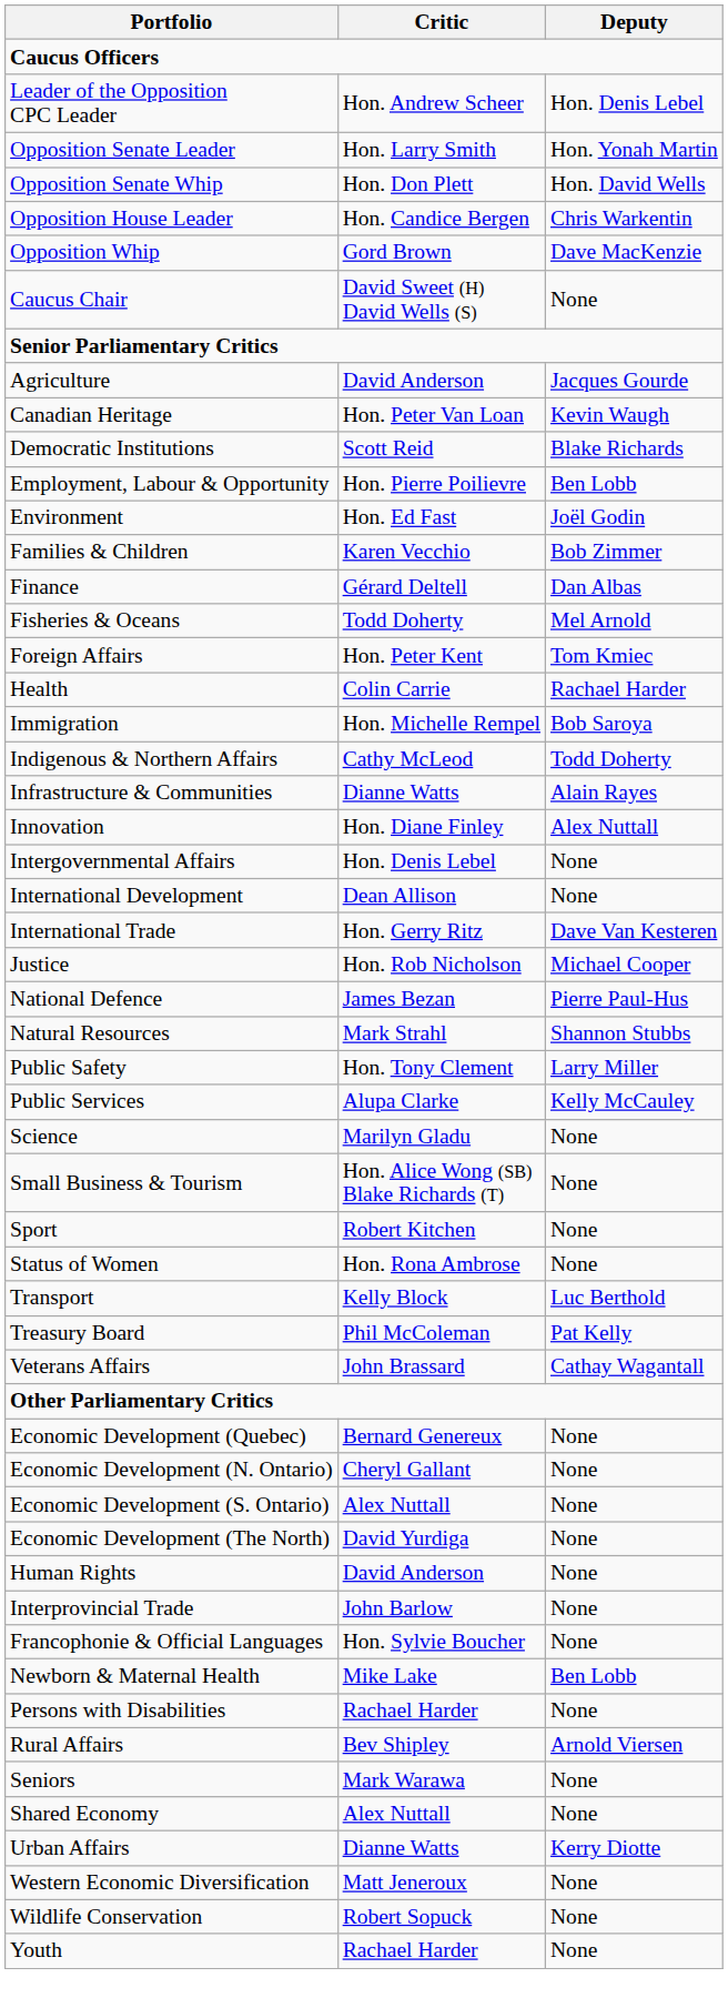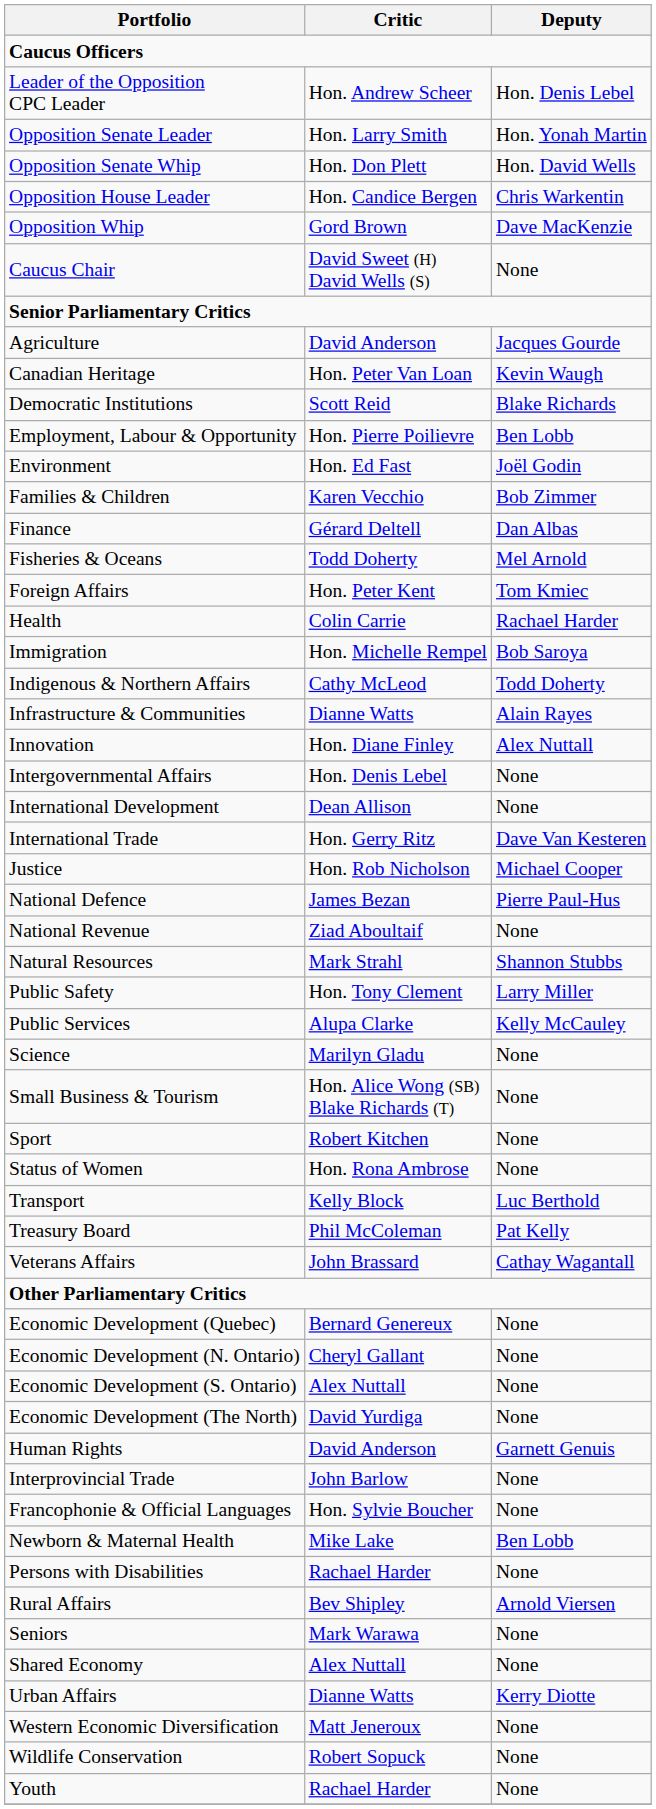 <table class="wikitable collapsible collapsed">
 <tr>
 <th>Portfolio</th>
 <th>Critic</th>
 <th>Deputy</th>
 </tr>
 <tr>
 <td colspan="3"><strong>Caucus Officers</strong></td>
 </tr>
 <tr>
 <td><a href='#'>Leader of the Opposition</a><br>CPC Leader</td>
 <td>Hon. <a href='#'>Andrew Scheer</a></td>
 <td>Hon. <a href='#'>Denis Lebel</a></td>
 </tr>
 <tr>
 <td><a href='#'>Opposition Senate Leader</a></td>
 <td>Hon. <a href='#'>Larry Smith</a></td>
 <td>Hon. <a href='#'>Yonah Martin</a></td>
 </tr>
 <tr>
 <td><a href='#'>Opposition Senate Whip</a></td>
 <td>Hon. <a href='#'>Don Plett</a></td>
 <td>Hon. <a href='#'>David Wells</a></td>
 </tr>
 <tr>
 <td><a href='#'>Opposition House Leader</a></td>
 <td>Hon. <a href='#'>Candice Bergen</a></td>
 <td><a href='#'>Chris Warkentin</a></td>
 </tr>
 <tr>
 <td><a href='#'>Opposition Whip</a></td>
 <td><a href='#'>Gord Brown</a></td>
 <td><a href='#'>Dave MacKenzie</a></td>
 </tr>
 <tr>
 <td><a href='#'>Caucus Chair</a></td>
 <td><a href='#'>David Sweet</a> <small>(H)</small><br><a href='#'>David Wells</a> <small>(S)</small></td>
 <td>None</td>
 </tr>
 <tr>
 <td colspan="3"><strong>Senior Parliamentary Critics</strong></td>
 </tr>
 <tr>
 <td>Agriculture</td>
 <td><a href='#'>David Anderson</a></td>
 <td><a href='#'>Jacques Gourde</a></td>
 </tr>
 <tr>
 <td>Canadian Heritage</td>
 <td>Hon. <a href='#'>Peter Van Loan</a></td>
 <td><a href='#'>Kevin Waugh</a></td>
 </tr>
 <tr>
 <td>Democratic Institutions</td>
 <td><a href='#'>Scott Reid</a></td>
 <td><a href='#'>Blake Richards</a></td>
 </tr>
 <tr>
 <td>Employment, Labour & Opportunity</td>
 <td>Hon. <a href='#'>Pierre Poilievre</a></td>
 <td><a href='#'>Ben Lobb</a></td>
 </tr>
 <tr>
 <td>Environment</td>
 <td>Hon. <a href='#'>Ed Fast</a></td>
 <td><a href='#'>Joël Godin</a></td>
 </tr>
 <tr>
 <td>Families & Children</td>
 <td><a href='#'>Karen Vecchio</a></td>
 <td><a href='#'>Bob Zimmer</a></td>
 </tr>
 <tr>
 <td>Finance</td>
 <td><a href='#'>Gérard Deltell</a></td>
 <td><a href='#'>Dan Albas</a></td>
 </tr>
 <tr>
 <td>Fisheries & Oceans</td>
 <td><a href='#'>Todd Doherty</a></td>
 <td><a href='#'>Mel Arnold</a></td>
 </tr>
 <tr>
 <td>Foreign Affairs</td>
 <td>Hon. <a href='#'>Peter Kent</a></td>
 <td><a href='#'>Tom Kmiec</a></td>
 </tr>
 <tr>
 <td>Health</td>
 <td><a href='#'>Colin Carrie</a></td>
 <td><a href='#'>Rachael Harder</a></td>
 </tr>
 <tr>
 <td>Immigration</td>
 <td>Hon. <a href='#'>Michelle Rempel</a></td>
 <td><a href='#'>Bob Saroya</a></td>
 </tr>
 <tr>
 <td>Indigenous & Northern Affairs</td>
 <td><a href='#'>Cathy McLeod</a></td>
 <td><a href='#'>Todd Doherty</a></td>
 </tr>
 <tr>
 <td>Infrastructure & Communities</td>
 <td><a href='#'>Dianne Watts</a></td>
 <td><a href='#'>Alain Rayes</a></td>
 </tr>
 <tr>
 <td>Innovation</td>
 <td>Hon. <a href='#'>Diane Finley</a></td>
 <td><a href='#'>Alex Nuttall</a></td>
 </tr>
 <tr>
 <td>Intergovernmental Affairs</td>
 <td>Hon. <a href='#'>Denis Lebel</a></td>
 <td>None</td>
 </tr>
 <tr>
 <td>International Development</td>
 <td><a href='#'>Dean Allison</a></td>
 <td>None</td>
 </tr>
 <tr>
 <td>International Trade</td>
 <td>Hon. <a href='#'>Gerry Ritz</a></td>
 <td><a href='#'>Dave Van Kesteren</a></td>
 </tr>
 <tr>
 <td>Justice</td>
 <td>Hon. <a href='#'>Rob Nicholson</a></td>
 <td><a href='#'>Michael Cooper</a></td>
 </tr>
 <tr>
 <td>National Defence</td>
 <td><a href='#'>James Bezan</a></td>
 <td><a href='#'>Pierre Paul-Hus</a></td>
 </tr>
 <tr>
+<td>National Revenue</td>
+<td><a href='#'>Ziad Aboultaif</a></td>
+<td>None</td>
+</tr>
+<tr>
 <td>Natural Resources</td>
 <td><a href='#'>Mark Strahl</a></td>
 <td><a href='#'>Shannon Stubbs</a></td>
 </tr>
 <tr>
 <td>Public Safety</td>
 <td>Hon. <a href='#'>Tony Clement</a></td>
 <td><a href='#'>Larry Miller</a></td>
 </tr>
 <tr>
 <td>Public Services</td>
 <td><a href='#'>Alupa Clarke</a></td>
 <td><a href='#'>Kelly McCauley</a></td>
 </tr>
 <tr>
 <td>Science</td>
 <td><a href='#'>Marilyn Gladu</a></td>
 <td>None</td>
 </tr>
 <tr>
 <td>Small Business & Tourism</td>
 <td>Hon. <a href='#'>Alice Wong</a> <small>(SB)</small> <br> <a href='#'>Blake Richards</a> <small>(T)</small></td>
 <td>None</td>
 </tr>
 <tr>
 <td>Sport</td>
 <td><a href='#'>Robert Kitchen</a></td>
 <td>None</td>
 </tr>
 <tr>
 <td>Status of Women</td>
 <td>Hon. <a href='#'>Rona Ambrose</a></td>
 <td>None</td>
 </tr>
 <tr>
 <td>Transport</td>
 <td><a href='#'>Kelly Block</a></td>
 <td><a href='#'>Luc Berthold</a></td>
 </tr>
 <tr>
 <td>Treasury Board</td>
 <td><a href='#'>Phil McColeman</a></td>
 <td><a href='#'>Pat Kelly</a></td>
 </tr>
 <tr>
 <td>Veterans Affairs</td>
 <td><a href='#'>John Brassard</a></td>
 <td><a href='#'>Cathay Wagantall</a></td>
 </tr>
 <tr>
 <td colspan="3"><strong>Other Parliamentary Critics</strong></td>
 </tr>
 <tr>
 <td>Economic Development (Quebec)</td>
 <td><a href='#'>Bernard Genereux</a></td>
 <td>None</td>
 </tr>
 <tr>
 <td>Economic Development (N. Ontario)</td>
 <td><a href='#'>Cheryl Gallant</a></td>
 <td>None</td>
 </tr>
 <tr>
 <td>Economic Development (S. Ontario)</td>
 <td><a href='#'>Alex Nuttall</a></td>
 <td>None</td>
 </tr>
 <tr>
 <td>Economic Development (The North)</td>
 <td><a href='#'>David Yurdiga</a></td>
 <td>None</td>
 </tr>
 <tr>
 <td>Human Rights</td>
 <td><a href='#'>David Anderson</a></td>
-<td>None</td>
+<td><a href='#'>Garnett Genuis</a></td>
 </tr>
 <tr>
 <td>Interprovincial Trade</td>
 <td><a href='#'>John Barlow</a></td>
 <td>None</td>
 </tr>
 <tr>
 <td>Francophonie & Official Languages</td>
 <td>Hon. <a href='#'>Sylvie Boucher</a></td>
 <td>None</td>
 </tr>
 <tr>
 <td>Newborn & Maternal Health</td>
 <td><a href='#'>Mike Lake</a></td>
 <td><a href='#'>Ben Lobb</a></td>
 </tr>
 <tr>
 <td>Persons with Disabilities</td>
 <td><a href='#'>Rachael Harder</a></td>
 <td>None</td>
 </tr>
 <tr>
 <td>Rural Affairs</td>
 <td><a href='#'>Bev Shipley</a></td>
 <td><a href='#'>Arnold Viersen</a></td>
 </tr>
 <tr>
 <td>Seniors</td>
 <td><a href='#'>Mark Warawa</a></td>
 <td>None</td>
 </tr>
 <tr>
 <td>Shared Economy</td>
 <td><a href='#'>Alex Nuttall</a></td>
 <td>None</td>
 </tr>
 <tr>
 <td>Urban Affairs</td>
 <td><a href='#'>Dianne Watts</a></td>
 <td><a href='#'>Kerry Diotte</a></td>
 </tr>
 <tr>
 <td>Western Economic Diversification</td>
 <td><a href='#'>Matt Jeneroux</a></td>
 <td>None</td>
 </tr>
 <tr>
 <td>Wildlife Conservation</td>
 <td><a href='#'>Robert Sopuck</a></td>
 <td>None</td>
 </tr>
 <tr>
 <td>Youth</td>
 <td><a href='#'>Rachael Harder</a></td>
 <td>None</td>
 </tr>
 <tr>
 </tr>
 </table>
